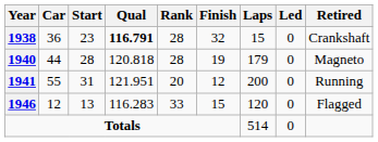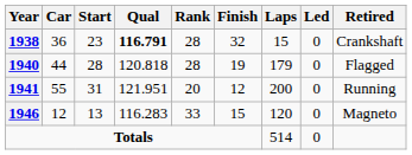 <table class="wikitable" style="text-align:center">
 <tr>
 <th>Year</th>
 <th>Car</th>
 <th>Start</th>
 <th>Qual</th>
 <th>Rank</th>
 <th>Finish</th>
 <th>Laps</th>
 <th>Led</th>
 <th>Retired</th>
 </tr>
 <tr>
 <th><a href='#'>1938</a></th>
 <td>36</td>
 <td>23</td>
 <td><strong>116.791</strong></td>
 <td>28</td>
 <td>32</td>
 <td>15</td>
 <td>0</td>
 <td>Crankshaft</td>
 </tr>
 <tr>
 <th><a href='#'>1940</a></th>
 <td>44</td>
 <td>28</td>
 <td>120.818</td>
 <td>28</td>
 <td>19</td>
 <td>179</td>
 <td>0</td>
-<td>Magneto</td>
+<td>Flagged</td>
 </tr>
 <tr>
 <th><a href='#'>1941</a></th>
 <td>55</td>
 <td>31</td>
 <td>121.951</td>
 <td>20</td>
 <td>12</td>
 <td>200</td>
 <td>0</td>
 <td>Running</td>
 </tr>
 <tr>
 <th><a href='#'>1946</a></th>
 <td>12</td>
 <td>13</td>
 <td>116.283</td>
 <td>33</td>
 <td>15</td>
 <td>120</td>
 <td>0</td>
-<td>Flagged</td>
+<td>Magneto</td>
 </tr>
 <tr>
 <td colspan=6><strong>Totals</strong></td>
 <td>514</td>
 <td>0</td>
 <td></td>
 </tr>
 </table>
